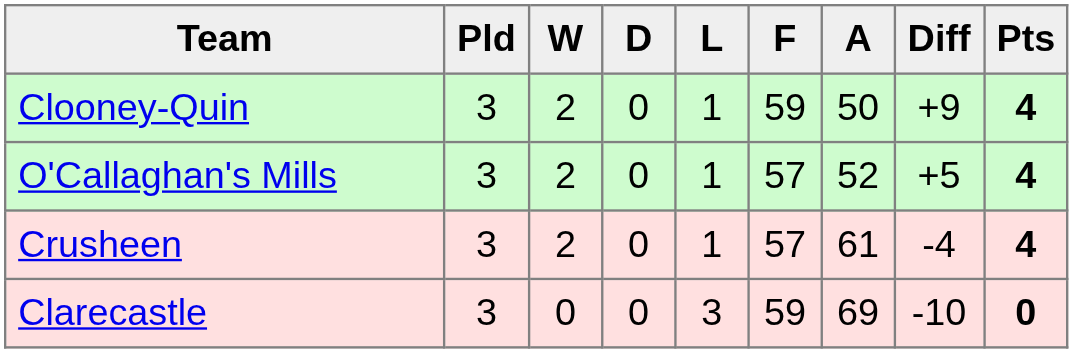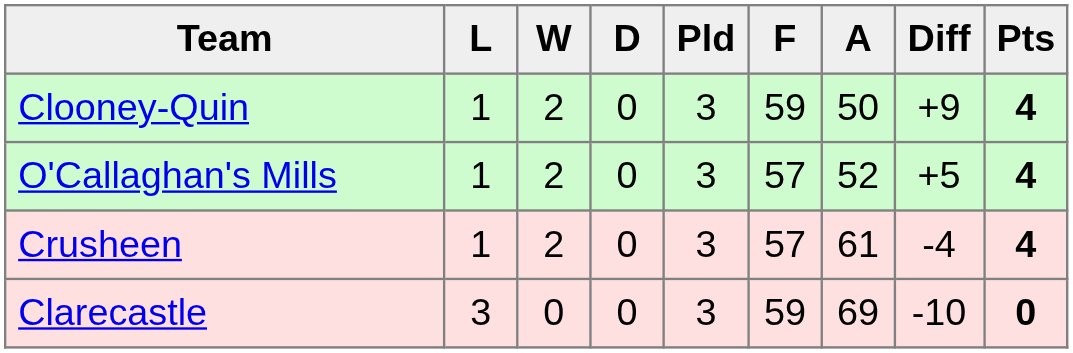 <table style=border-collapse:collapse border=1 cellspacing=0 cellpadding=5>
 <tr align=center bgcolor=#efefef>
 <th width=175>Team</th>
-<th width=20>Pld</th>
+<th width=20>L</th>
 <th width=20>W</th>
 <th width=20>D</th>
-<th width=20>L</th>
+<th width=20>Pld</th>
 <th width=20>F</th>
 <th width=20>A</th>
 <th width=20>Diff</th>
 <th width=20>Pts</th>
 </tr>
 <tr align=center style="background:#CEFCCE;">
 <td style="text-align:left;"> <a href='#'>Clooney-Quin</a></td>
-<td>3</td>
+<td>1</td>
 <td>2</td>
 <td>0</td>
-<td>1</td>
+<td>3</td>
 <td>59</td>
 <td>50</td>
 <td>+9</td>
 <td><strong>4</strong></td>
 </tr>
 <tr align=center style="background:#CEFCCE;">
 <td style="text-align:left;"> <a href='#'>O'Callaghan's Mills</a></td>
-<td>3</td>
+<td>1</td>
 <td>2</td>
 <td>0</td>
-<td>1</td>
+<td>3</td>
 <td>57</td>
 <td>52</td>
 <td>+5</td>
 <td><strong>4</strong></td>
 </tr>
 <tr align=center style="background:#FFE0E0;">
 <td style="text-align:left;"> <a href='#'>Crusheen</a></td>
-<td>3</td>
+<td>1</td>
 <td>2</td>
 <td>0</td>
-<td>1</td>
+<td>3</td>
 <td>57</td>
 <td>61</td>
 <td>-4</td>
 <td><strong>4</strong></td>
 </tr>
 <tr align=center style="background:#FFE0E0;">
 <td style="text-align:left;"> <a href='#'>Clarecastle</a></td>
 <td>3</td>
 <td>0</td>
 <td>0</td>
 <td>3</td>
 <td>59</td>
 <td>69</td>
 <td>-10</td>
 <td><strong>0</strong></td>
 </tr>
 </table>
